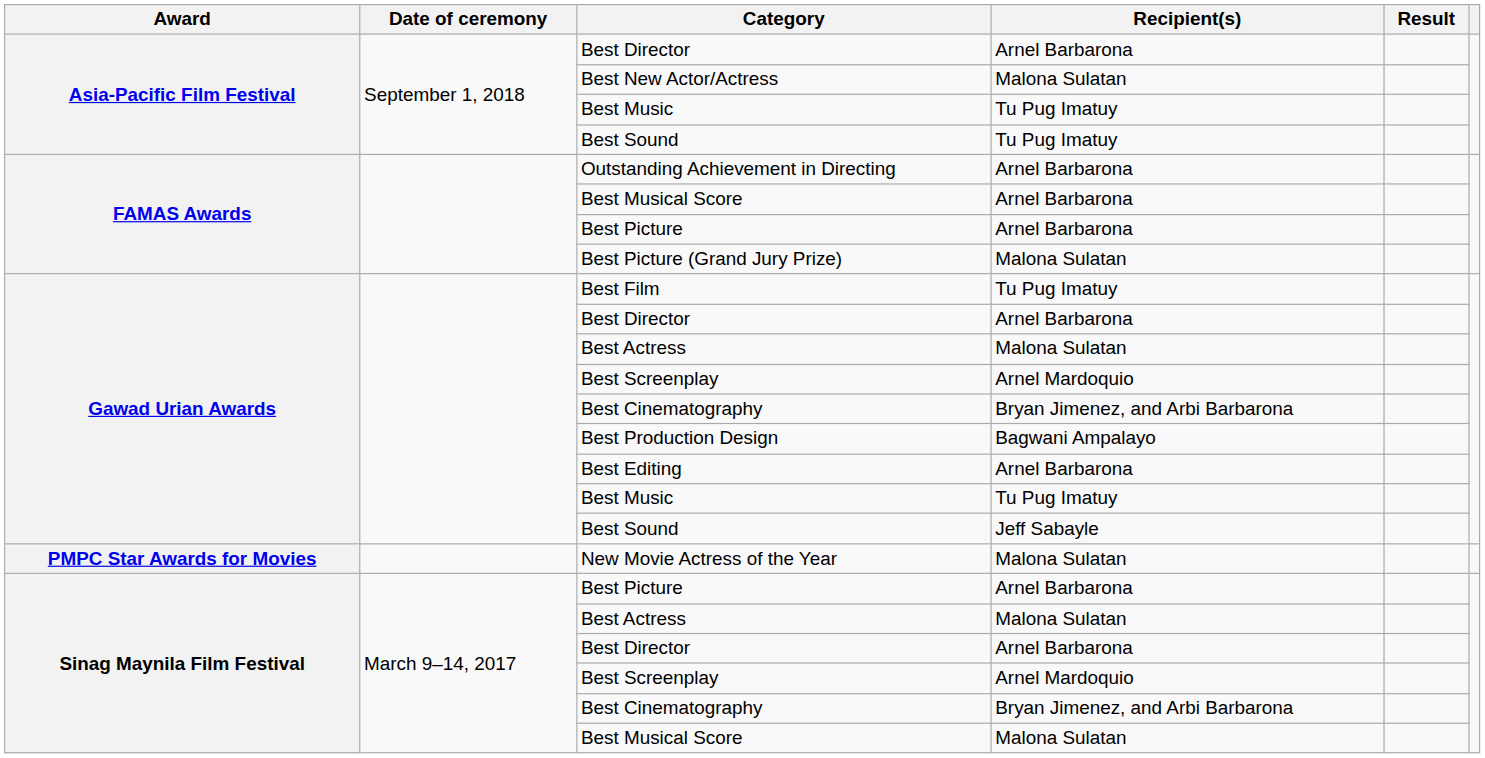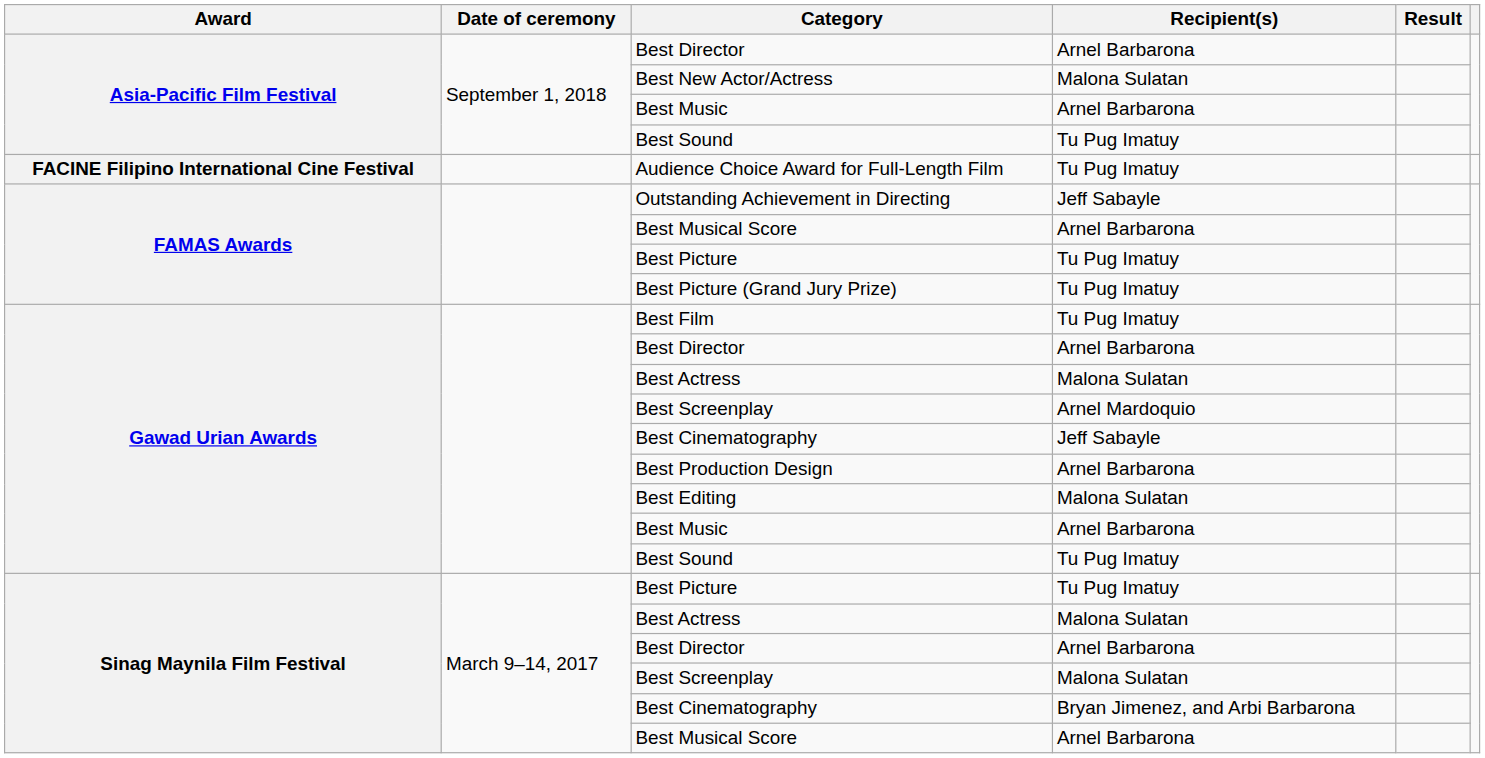 <table class="wikitable sortable plainrowheaders" style="width: 99%">
 <tr>
 <th scope="col">Award</th>
 <th scope="col">Date of ceremony</th>
 <th scope="col">Category</th>
 <th scope="col">Recipient(s)</th>
 <th scope="col">Result</th>
 <th scope="col" class="unsortable"></th>
 </tr>
 <tr>
 <th scope="rowgroup" rowspan="4"><a href='#'>Asia-Pacific Film Festival</a></th>
 <td rowspan="4">September 1, 2018</td>
 <td>Best Director</td>
 <td>Arnel Barbarona</td>
 <td></td>
 <td rowspan="4" align="center"></td>
 </tr>
 <tr>
 <td>Best New Actor/Actress</td>
 <td>Malona Sulatan</td>
 <td></td>
 </tr>
 <tr>
 <td>Best Music</td>
-<td>Tu Pug Imatuy</td>
+<td>Arnel Barbarona</td>
 <td></td>
 </tr>
 <tr>
 <td>Best Sound</td>
 <td>Tu Pug Imatuy</td>
 <td></td>
 </tr>
 <tr>
+<th scope="rowgroup">FACINE Filipino International Cine Festival</th>
+<td></td>
+<td>Audience Choice Award for Full-Length Film</td>
+<td>Tu Pug Imatuy</td>
+<td></td>
+<td align="center"></td>
+</tr>
+<tr>
 <th scope="rowgroup" rowspan="4"><a href='#'>FAMAS Awards</a></th>
 <td rowspan="4"><a href='#'></a></td>
 <td>Outstanding Achievement in Directing</td>
-<td>Arnel Barbarona</td>
+<td>Jeff Sabayle</td>
 <td></td>
 <td rowspan="4" align="center"></td>
 </tr>
 <tr>
 <td>Best Musical Score</td>
 <td>Arnel Barbarona</td>
 <td></td>
 </tr>
 <tr>
 <td>Best Picture</td>
-<td>Arnel Barbarona</td>
+<td>Tu Pug Imatuy</td>
 <td></td>
 </tr>
 <tr>
 <td>Best Picture (Grand Jury Prize)</td>
-<td>Malona Sulatan</td>
+<td>Tu Pug Imatuy</td>
 <td></td>
 </tr>
 <tr>
 <th scope="rowgroup" rowspan="9"><a href='#'>Gawad Urian Awards</a></th>
 <td rowspan="9"><a href='#'></a></td>
 <td>Best Film</td>
 <td>Tu Pug Imatuy</td>
 <td></td>
 <td rowspan="9" align="center"><br></td>
 </tr>
 <tr>
 <td>Best Director</td>
 <td>Arnel Barbarona</td>
 <td></td>
 </tr>
 <tr>
 <td>Best Actress</td>
 <td>Malona Sulatan</td>
 <td></td>
 </tr>
 <tr>
 <td>Best Screenplay</td>
 <td>Arnel Mardoquio</td>
 <td></td>
 </tr>
 <tr>
 <td>Best Cinematography</td>
-<td data-sort-value="Jimenez, Bryan; and Barbarona, Arbi">Bryan Jimenez, and Arbi Barbarona</td>
+<td>Jeff Sabayle</td>
 <td></td>
 </tr>
 <tr>
 <td>Best Production Design</td>
-<td>Bagwani Ampalayo</td>
+<td>Arnel Barbarona</td>
 <td></td>
 </tr>
 <tr>
 <td>Best Editing</td>
+<td>Malona Sulatan</td>
+<td></td>
+</tr>
+<tr>
+<td>Best Music</td>
 <td>Arnel Barbarona</td>
 <td></td>
 </tr>
 <tr>
-<td>Best Music</td>
+<td>Best Sound</td>
 <td>Tu Pug Imatuy</td>
 <td></td>
-</tr>
-<tr>
-<td>Best Sound</td>
-<td>Jeff Sabayle</td>
-<td></td>
-</tr>
-<tr>
-<th scope="rowgroup"><a href='#'>PMPC Star Awards for Movies</a></th>
-<td></td>
-<td>New Movie Actress of the Year</td>
-<td>Malona Sulatan</td>
-<td></td>
-<td align="center"></td>
 </tr>
 <tr>
 <th scope="rowgroup" rowspan="6">Sinag Maynila Film Festival</th>
 <td rowspan="6">March 9–14, 2017</td>
 <td>Best Picture</td>
-<td>Arnel Barbarona</td>
+<td>Tu Pug Imatuy</td>
 <td></td>
 <td rowspan="6" align="center"><br></td>
 </tr>
 <tr>
 <td>Best Actress</td>
 <td>Malona Sulatan</td>
 <td></td>
 </tr>
 <tr>
 <td>Best Director</td>
 <td>Arnel Barbarona</td>
 <td></td>
 </tr>
 <tr>
 <td>Best Screenplay</td>
-<td>Arnel Mardoquio</td>
+<td>Malona Sulatan</td>
 <td></td>
 </tr>
 <tr>
 <td>Best Cinematography</td>
 <td data-sort-value="Jimenez, Bryan; and Barbarona, Arbi">Bryan Jimenez, and Arbi Barbarona</td>
 <td></td>
 </tr>
 <tr>
 <td>Best Musical Score</td>
-<td>Malona Sulatan</td>
+<td>Arnel Barbarona</td>
 <td></td>
 </tr>
 </table>
